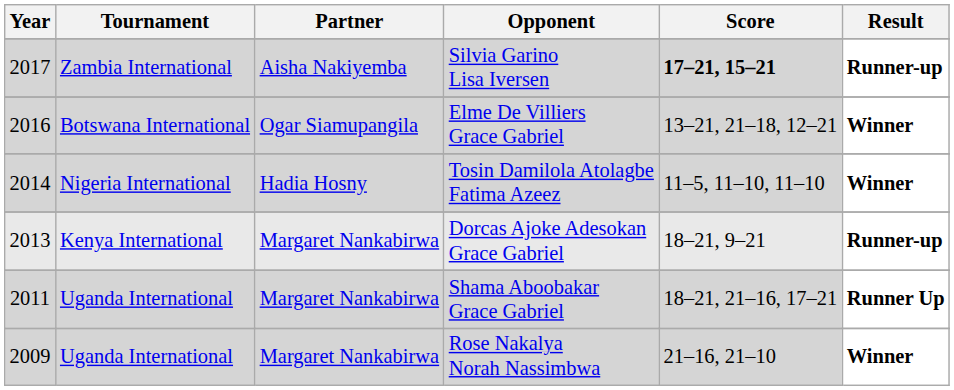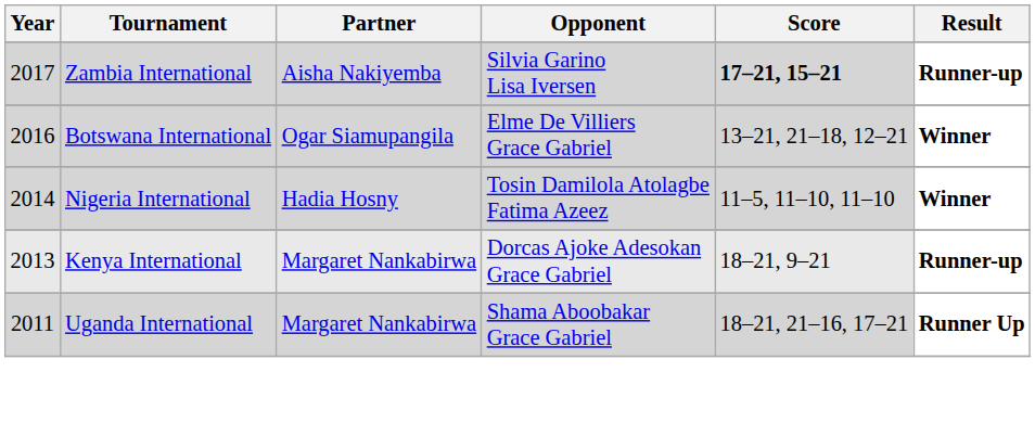 <table class="sortable wikitable" style="font-size: 90%;">
 <tr>
 <th>Year</th>
 <th>Tournament</th>
 <th>Partner</th>
 <th>Opponent</th>
 <th>Score</th>
 <th>Result</th>
 </tr>
 <tr>
 </tr>
 <tr style="background:#D5D5D5">
 <td align="center">2017</td>
 <td align="left"><a href='#'>Zambia International</a></td>
 <td align="left"> <a href='#'>Aisha Nakiyemba</a></td>
 <td align="left"> <a href='#'>Silvia Garino</a><br> <a href='#'>Lisa Iversen</a></td>
 <td align="left"><strong>17–21, 15–21</strong></td>
 <td style="text-align:left; background:white"> <strong>Runner-up</strong></td>
 </tr>
 <tr>
 </tr>
 <tr style="background:#D5D5D5">
 <td align="center">2016</td>
 <td align="left"><a href='#'>Botswana International</a></td>
 <td align="left"> <a href='#'>Ogar Siamupangila</a></td>
 <td align="left"> <a href='#'>Elme De Villiers</a><br> <a href='#'>Grace Gabriel</a></td>
 <td align="left">13–21, 21–18, 12–21</td>
 <td style="text-align:left; background:white"> <strong>Winner</strong></td>
 </tr>
 <tr>
 </tr>
 <tr style="background:#D5D5D5">
 <td align="center">2014</td>
 <td align="left"><a href='#'>Nigeria International</a></td>
 <td align="left"> <a href='#'>Hadia Hosny</a></td>
 <td align="left"> <a href='#'>Tosin Damilola Atolagbe</a><br> <a href='#'>Fatima Azeez</a></td>
 <td align="left">11–5, 11–10, 11–10</td>
 <td style="text-align:left; background:white"> <strong>Winner</strong></td>
 </tr>
 <tr>
 </tr>
 <tr style="background:#E9E9E9">
 <td align="center">2013</td>
 <td align="left"><a href='#'>Kenya International</a></td>
 <td align="left"> <a href='#'>Margaret Nankabirwa</a></td>
 <td align="left"> <a href='#'>Dorcas Ajoke Adesokan</a><br> <a href='#'>Grace Gabriel</a></td>
 <td align="left">18–21, 9–21</td>
 <td style="text-align:left; background:white"> <strong>Runner-up</strong></td>
 </tr>
 <tr>
 </tr>
 <tr style="background:#D5D5D5">
 <td align="center">2011</td>
 <td align="left"><a href='#'>Uganda International</a></td>
 <td align="left"> <a href='#'>Margaret Nankabirwa</a></td>
 <td align="left"> <a href='#'>Shama Aboobakar</a><br> <a href='#'>Grace Gabriel</a></td>
 <td align="left">18–21, 21–16, 17–21</td>
 <td style="text-align:left; background:white"> <strong>Runner Up</strong></td>
 </tr>
 <tr>
 </tr>
-<tr style="background:#D5D5D5">
-<td align="center">2009</td>
-<td align="left"><a href='#'>Uganda International</a></td>
-<td align="left"> <a href='#'>Margaret Nankabirwa</a></td>
-<td align="left"> <a href='#'>Rose Nakalya</a><br> <a href='#'>Norah Nassimbwa</a></td>
-<td align="left">21–16, 21–10</td>
-<td style="text-align:left; background:white"> <strong>Winner</strong></td>
-</tr>
 </table>
